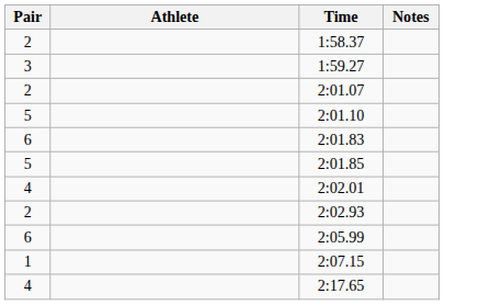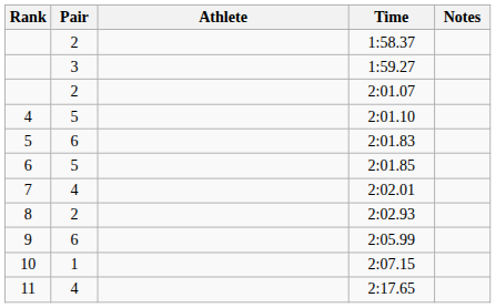 <table class=wikitable style="text-align:center">
 <tr>
+<th width=40>Rank</th>
 <th width=40>Pair</th>
 <th width=250>Athlete</th>
 <th width=80>Time</th>
 <th width=50>Notes</th>
 </tr>
 <tr>
+<td></td>
 <td>2</td>
 <td align=left></td>
 <td>1:58.37</td>
 <td></td>
 </tr>
 <tr>
+<td></td>
 <td>3</td>
 <td align=left></td>
 <td>1:59.27</td>
 <td></td>
 </tr>
 <tr>
+<td></td>
 <td>2</td>
 <td align=left></td>
 <td>2:01.07</td>
 <td></td>
 </tr>
 <tr>
+<td>4</td>
 <td>5</td>
 <td align=left></td>
 <td>2:01.10</td>
 <td></td>
 </tr>
 <tr>
+<td>5</td>
 <td>6</td>
 <td align=left></td>
 <td>2:01.83</td>
 <td></td>
 </tr>
 <tr>
+<td>6</td>
 <td>5</td>
 <td align=left></td>
 <td>2:01.85</td>
 <td></td>
 </tr>
 <tr>
+<td>7</td>
 <td>4</td>
 <td align=left></td>
 <td>2:02.01</td>
 <td></td>
 </tr>
 <tr>
+<td>8</td>
 <td>2</td>
 <td align=left></td>
 <td>2:02.93</td>
 <td></td>
 </tr>
 <tr>
+<td>9</td>
 <td>6</td>
 <td align=left></td>
 <td>2:05.99</td>
 <td></td>
 </tr>
 <tr>
+<td>10</td>
 <td>1</td>
 <td align=left></td>
 <td>2:07.15</td>
 <td></td>
 </tr>
 <tr>
+<td>11</td>
 <td>4</td>
 <td align=left></td>
 <td>2:17.65</td>
 <td></td>
 </tr>
 </table>
